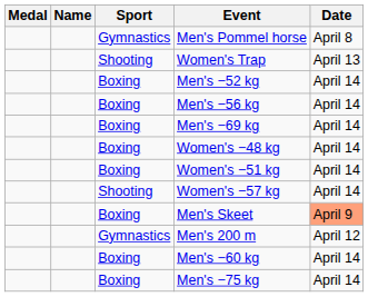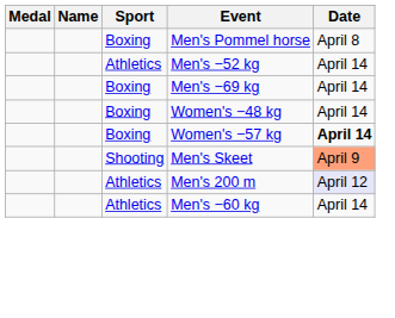 <table class="wikitable sortable">
 <tr>
 <th>Medal</th>
 <th>Name</th>
 <th>Sport</th>
 <th>Event</th>
 <th>Date</th>
 </tr>
 <tr>
 <td></td>
 <td></td>
-<td><a href='#'>Gymnastics</a></td>
+<td><a href='#'>Boxing</a></td>
 <td><a href='#'>Men's Pommel horse</a></td>
 <td>April 8</td>
 </tr>
 <tr>
 <td></td>
 <td></td>
-<td><a href='#'>Shooting</a></td>
-<td><a href='#'>Women's Trap</a></td>
-<td>April 13</td>
-</tr>
-<tr>
-<td></td>
-<td></td>
-<td><a href='#'>Boxing</a></td>
+<td><a href='#'>Athletics</a></td>
 <td><a href='#'>Men's −52 kg</a></td>
-<td>April 14</td>
-</tr>
-<tr>
-<td></td>
-<td></td>
-<td><a href='#'>Boxing</a></td>
-<td><a href='#'>Men's −56 kg</a></td>
 <td>April 14</td>
 </tr>
 <tr>
 <td></td>
 <td></td>
 <td><a href='#'>Boxing</a></td>
 <td><a href='#'>Men's −69 kg</a></td>
 <td>April 14</td>
 </tr>
 <tr>
 <td></td>
 <td></td>
 <td><a href='#'>Boxing</a></td>
 <td><a href='#'>Women's −48 kg</a></td>
 <td>April 14</td>
 </tr>
 <tr>
 <td></td>
 <td></td>
 <td><a href='#'>Boxing</a></td>
-<td><a href='#'>Women's −51 kg</a></td>
-<td>April 14</td>
+<td><a href='#'>Women's −57 kg</a></td>
+<td><strong>April 14</strong></td>
 </tr>
 <tr>
 <td></td>
 <td></td>
 <td><a href='#'>Shooting</a></td>
-<td><a href='#'>Women's −57 kg</a></td>
-<td>April 14</td>
-</tr>
-<tr>
-<td></td>
-<td></td>
-<td><a href='#'>Boxing</a></td>
 <td><a href='#'>Men's Skeet</a></td>
 <td style="background: lightsalmon;">April 9</td>
 </tr>
 <tr>
 <td></td>
 <td></td>
-<td><a href='#'>Gymnastics</a></td>
+<td><a href='#'>Athletics</a></td>
 <td><a href='#'>Men's 200 m</a></td>
-<td>April 12</td>
+<td style="background: lavender;">April 12</td>
 </tr>
 <tr>
 <td></td>
 <td></td>
-<td><a href='#'>Boxing</a></td>
+<td><a href='#'>Athletics</a></td>
 <td><a href='#'>Men's −60 kg</a></td>
 <td>April 14</td>
 </tr>
-<tr>
-<td></td>
-<td></td>
-<td><a href='#'>Boxing</a></td>
-<td><a href='#'>Men's −75 kg</a></td>
-<td>April 14</td>
-</tr>
 </table>
